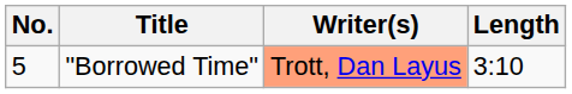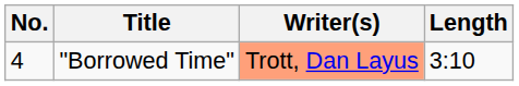 <table class="wikitable">
 <tr>
 <th>No.</th>
 <th>Title</th>
 <th>Writer(s)</th>
 <th>Length</th>
 </tr>
 <tr>
-<td>5</td>
+<td>4</td>
 <td>"Borrowed Time"</td>
 <td style="background: lightsalmon;">Trott, <a href='#'>Dan Layus</a></td>
 <td>3:10</td>
 </tr>
 </table>
